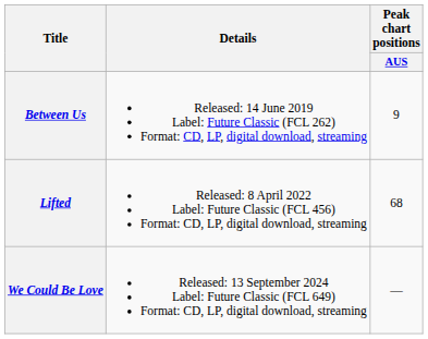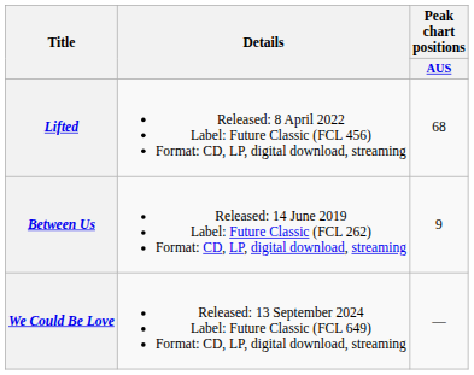 <table class="wikitable plainrowheaders" style="text-align:center;">
 <tr>
 <th scope="col" rowspan="2">Title</th>
 <th scope="col" rowspan="2">Details</th>
 <th scope="col" colspan="1">Peak chart positions</th>
 </tr>
 <tr>
 <th scope="col" style="width:3em;font-size:90%;"><a href='#'>AUS</a><br></th>
 </tr>
 <tr>
+<th scope="row"><em><a href='#'>Lifted</a></em></th>
+<td><br><ul><li>Released: 8 April 2022</li><li>Label: Future Classic (FCL 456)</li><li>Format: CD, LP, digital download, streaming</li></ul></td>
+<td>68</td>
+</tr>
+<tr>
 <th scope="row"><em><a href='#'>Between Us</a></em></th>
 <td><br><ul><li>Released: 14 June 2019</li><li>Label: <a href='#'>Future Classic</a> (FCL 262)</li><li>Format: <a href='#'>CD</a>, <a href='#'>LP</a>, <a href='#'>digital download</a>, <a href='#'>streaming</a></li></ul></td>
 <td>9</td>
-</tr>
-<tr>
-<th scope="row"><em><a href='#'>Lifted</a></em></th>
-<td><br><ul><li>Released: 8 April 2022</li><li>Label: Future Classic (FCL 456)</li><li>Format: CD, LP, digital download, streaming</li></ul></td>
-<td>68</td>
 </tr>
 <tr>
 <th scope="row"><em><a href='#'>We Could Be Love</a></em></th>
 <td><br><ul><li>Released: 13 September 2024</li><li>Label: Future Classic (FCL 649)</li><li>Format: CD, LP, digital download, streaming</li></ul></td>
 <td>—</td>
 </tr>
 </table>
